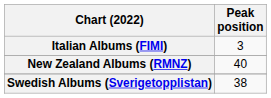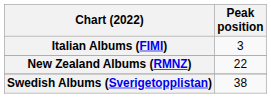 <table class="wikitable sortable plainrowheaders" style="text-align:center">
 <tr>
 <th scope="col">Chart (2022)</th>
 <th scope="col">Peak<br>position</th>
 </tr>
 <tr>
 <th scope="row">Italian Albums (<a href='#'>FIMI</a>)</th>
 <td>3</td>
 </tr>
 <tr>
 </tr>
 <tr>
 <th scope="row">New Zealand Albums (<a href='#'>RMNZ</a>)</th>
-<td>40</td>
+<td>22</td>
 </tr>
 <tr>
 </tr>
 <tr>
 <th scope="row">Swedish Albums (<a href='#'>Sverigetopplistan</a>)</th>
 <td>38</td>
 </tr>
 </table>
